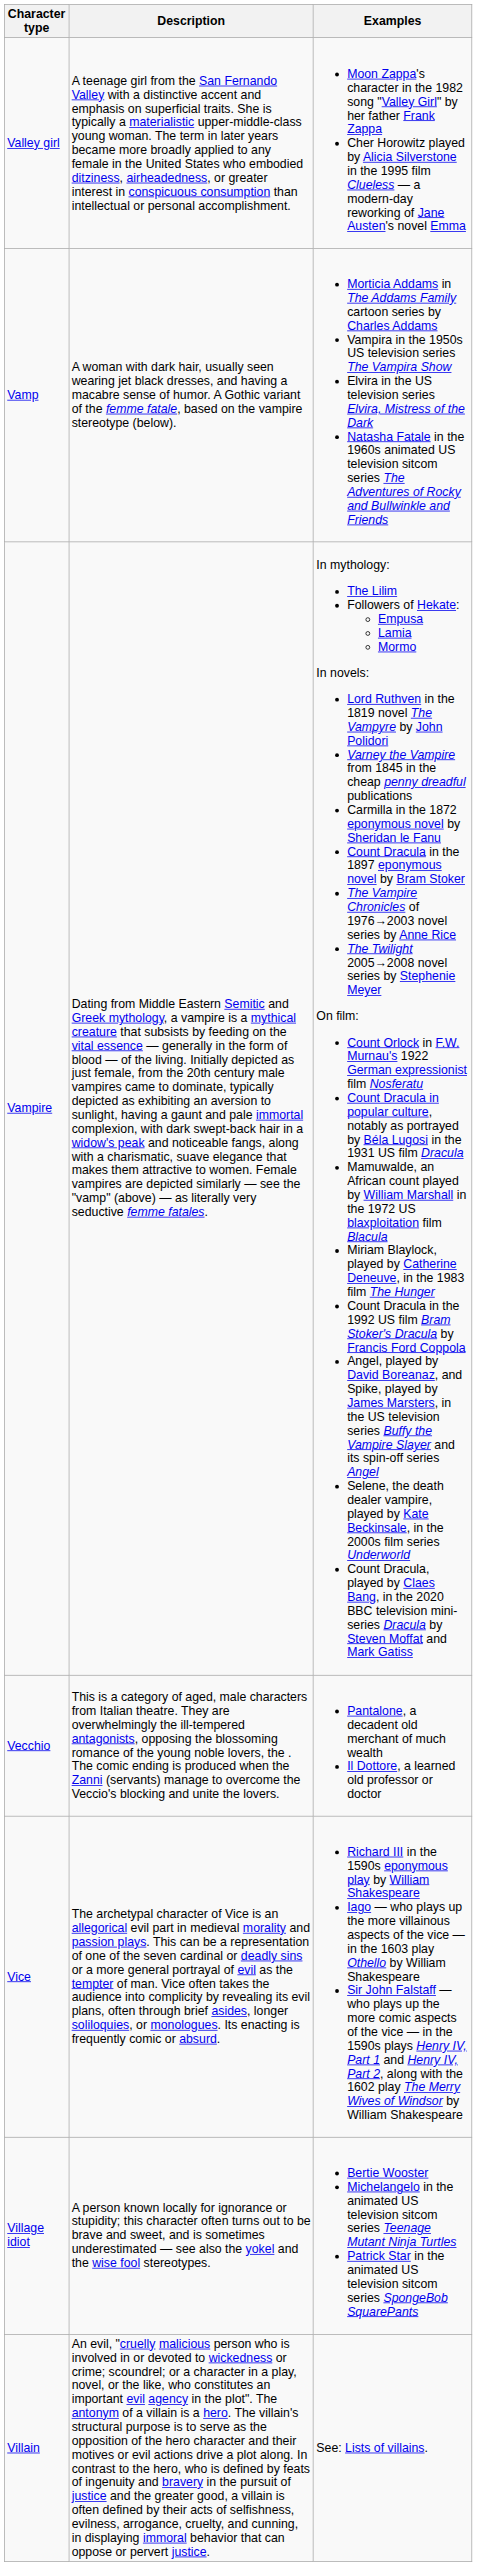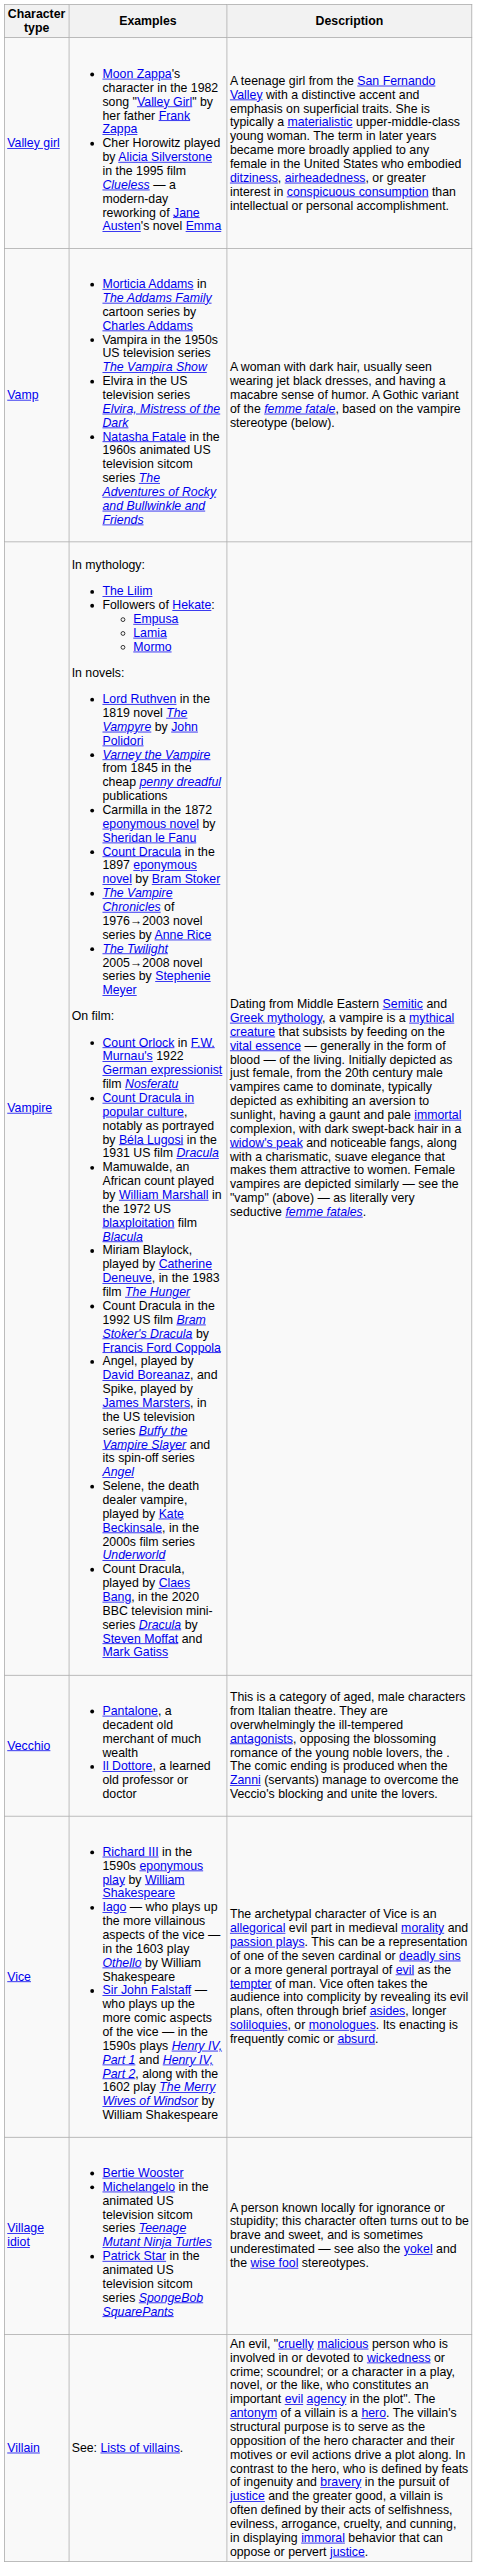 <table class="wikitable">
 <tr>
 <th>Character type</th>
+<th>Examples</th>
 <th>Description</th>
-<th>Examples</th>
 </tr>
 <tr>
 <td><a href='#'>Valley girl</a></td>
+<td><br><ul><li><a href='#'>Moon Zappa</a>'s character in the 1982 song "<a href='#'>Valley Girl</a>" by her father <a href='#'>Frank Zappa</a></li><li>Cher Horowitz played by <a href='#'>Alicia Silverstone</a> in the 1995 film <em><a href='#'>Clueless</a></em> — a modern-day reworking of <a href='#'>Jane Austen</a>'s novel <a href='#'>Emma</a></li></ul></td>
 <td>A teenage girl from the <a href='#'>San Fernando Valley</a> with a distinctive accent and emphasis on superficial traits. She is typically a <a href='#'>materialistic</a> upper-middle-class young woman. The term in later years became more broadly applied to any female in the United States who embodied <a href='#'>ditziness</a>, <a href='#'>airheadedness</a>, or greater interest in <a href='#'>conspicuous consumption</a> than intellectual or personal accomplishment.</td>
-<td><br><ul><li><a href='#'>Moon Zappa</a>'s character in the 1982 song "<a href='#'>Valley Girl</a>" by her father <a href='#'>Frank Zappa</a></li><li>Cher Horowitz played by <a href='#'>Alicia Silverstone</a> in the 1995 film <em><a href='#'>Clueless</a></em> — a modern-day reworking of <a href='#'>Jane Austen</a>'s novel <a href='#'>Emma</a></li></ul></td>
 </tr>
 <tr>
 <td><a href='#'>Vamp</a></td>
+<td><br><ul><li><a href='#'>Morticia Addams</a> in <em><a href='#'>The Addams Family</a></em> cartoon series by <a href='#'>Charles Addams</a></li><li>Vampira in the 1950s US television series <em><a href='#'>The Vampira Show</a></em></li><li>Elvira in the US television series <em><a href='#'>Elvira, Mistress of the Dark</a></em></li><li><a href='#'>Natasha Fatale</a> in the 1960s animated US television sitcom series <em><a href='#'>The Adventures of Rocky and Bullwinkle and Friends</a></em></li></ul></td>
 <td>A woman with dark hair, usually seen wearing jet black dresses, and having a macabre sense of humor. A Gothic variant of the <em><a href='#'>femme fatale</a></em>, based on the vampire stereotype (below).</td>
-<td><br><ul><li><a href='#'>Morticia Addams</a> in <em><a href='#'>The Addams Family</a></em> cartoon series by <a href='#'>Charles Addams</a></li><li>Vampira in the 1950s US television series <em><a href='#'>The Vampira Show</a></em></li><li>Elvira in the US television series <em><a href='#'>Elvira, Mistress of the Dark</a></em></li><li><a href='#'>Natasha Fatale</a> in the 1960s animated US television sitcom series <em><a href='#'>The Adventures of Rocky and Bullwinkle and Friends</a></em></li></ul></td>
 </tr>
 <tr>
 <td><a href='#'>Vampire</a></td>
+<td><br>In mythology:<ul><li><a href='#'>The Lilim</a></li><li>Followers of <a href='#'>Hekate</a>:<ul><li><a href='#'>Empusa</a></li><li><a href='#'>Lamia</a></li><li><a href='#'>Mormo</a></li></ul></li></ul>In novels:<ul><li><a href='#'>Lord Ruthven</a> in the 1819 novel <em><a href='#'>The Vampyre</a></em> by <a href='#'>John Polidori</a></li><li><em><a href='#'>Varney the Vampire</a></em> from 1845 in the cheap <em><a href='#'>penny dreadful</a></em> publications</li><li>Carmilla in the 1872 <a href='#'>eponymous novel</a> by <a href='#'>Sheridan le Fanu</a></li><li><a href='#'>Count Dracula</a> in the 1897 <a href='#'>eponymous novel</a> by <a href='#'>Bram Stoker</a></li><li><em><a href='#'>The Vampire Chronicles</a></em> of 1976→2003 novel series by <a href='#'>Anne Rice</a></li><li><a href='#'><em>The Twilight</em></a> 2005→2008 novel series by <a href='#'>Stephenie Meyer</a></li></ul>On film:<ul><li><a href='#'>Count Orlock</a> in <a href='#'>F.W. Murnau's</a> 1922 <a href='#'>German expressionist</a> film <em><a href='#'>Nosferatu</a></em></li><li><a href='#'>Count Dracula in popular culture</a>, notably as portrayed by <a href='#'>Béla Lugosi</a> in the 1931 US film <a href='#'><em>Dracula</em></a></li><li>Mamuwalde, an African count played by <a href='#'>William Marshall</a> in the 1972 US <a href='#'>blaxploitation</a> film <em><a href='#'>Blacula</a></em></li><li>Miriam Blaylock, played by <a href='#'>Catherine Deneuve</a>, in the 1983 film <a href='#'><em>The Hunger</em></a></li><li>Count Dracula in the 1992 US film <a href='#'><em>Bram Stoker's Dracula</em></a> by <a href='#'>Francis Ford Coppola</a></li><li>Angel, played by <a href='#'>David Boreanaz</a>, and Spike, played by <a href='#'>James Marsters</a>, in the US television series <em><a href='#'>Buffy the Vampire Slayer</a></em> and its spin-off series <a href='#'><em>Angel</em></a></li><li>Selene, the death dealer vampire, played by <a href='#'>Kate Beckinsale</a>, in the 2000s film series <a href='#'><em>Underworld</em></a></li><li>Count Dracula, played by <a href='#'>Claes Bang</a>, in the 2020 BBC television mini-series <a href='#'><em>Dracula</em></a> by <a href='#'>Steven Moffat</a> and <a href='#'>Mark Gatiss</a></li></ul></td>
 <td>Dating from Middle Eastern <a href='#'>Semitic</a> and <a href='#'>Greek mythology</a>, a vampire is a <a href='#'>mythical creature</a> that subsists by feeding on the <a href='#'>vital essence</a> — generally in the form of blood — of the living. Initially depicted as just female, from the 20th century male vampires came to dominate, typically depicted as exhibiting an aversion to sunlight, having a gaunt and pale <a href='#'>immortal</a> complexion, with dark swept-back hair in a <a href='#'>widow's peak</a> and noticeable fangs, along with a charismatic, suave elegance that makes them attractive to women. Female vampires are depicted similarly — see the "vamp" (above) — as literally very seductive <em><a href='#'>femme fatales</a></em>.</td>
-<td><br>In mythology:<ul><li><a href='#'>The Lilim</a></li><li>Followers of <a href='#'>Hekate</a>:<ul><li><a href='#'>Empusa</a></li><li><a href='#'>Lamia</a></li><li><a href='#'>Mormo</a></li></ul></li></ul>In novels:<ul><li><a href='#'>Lord Ruthven</a> in the 1819 novel <em><a href='#'>The Vampyre</a></em> by <a href='#'>John Polidori</a></li><li><em><a href='#'>Varney the Vampire</a></em> from 1845 in the cheap <em><a href='#'>penny dreadful</a></em> publications</li><li>Carmilla in the 1872 <a href='#'>eponymous novel</a> by <a href='#'>Sheridan le Fanu</a></li><li><a href='#'>Count Dracula</a> in the 1897 <a href='#'>eponymous novel</a> by <a href='#'>Bram Stoker</a></li><li><em><a href='#'>The Vampire Chronicles</a></em> of 1976→2003 novel series by <a href='#'>Anne Rice</a></li><li><a href='#'><em>The Twilight</em></a> 2005→2008 novel series by <a href='#'>Stephenie Meyer</a></li></ul>On film:<ul><li><a href='#'>Count Orlock</a> in <a href='#'>F.W. Murnau's</a> 1922 <a href='#'>German expressionist</a> film <em><a href='#'>Nosferatu</a></em></li><li><a href='#'>Count Dracula in popular culture</a>, notably as portrayed by <a href='#'>Béla Lugosi</a> in the 1931 US film <a href='#'><em>Dracula</em></a></li><li>Mamuwalde, an African count played by <a href='#'>William Marshall</a> in the 1972 US <a href='#'>blaxploitation</a> film <em><a href='#'>Blacula</a></em></li><li>Miriam Blaylock, played by <a href='#'>Catherine Deneuve</a>, in the 1983 film <a href='#'><em>The Hunger</em></a></li><li>Count Dracula in the 1992 US film <a href='#'><em>Bram Stoker's Dracula</em></a> by <a href='#'>Francis Ford Coppola</a></li><li>Angel, played by <a href='#'>David Boreanaz</a>, and Spike, played by <a href='#'>James Marsters</a>, in the US television series <em><a href='#'>Buffy the Vampire Slayer</a></em> and its spin-off series <a href='#'><em>Angel</em></a></li><li>Selene, the death dealer vampire, played by <a href='#'>Kate Beckinsale</a>, in the 2000s film series <a href='#'><em>Underworld</em></a></li><li>Count Dracula, played by <a href='#'>Claes Bang</a>, in the 2020 BBC television mini-series <a href='#'><em>Dracula</em></a> by <a href='#'>Steven Moffat</a> and <a href='#'>Mark Gatiss</a></li></ul></td>
 </tr>
 <tr>
 <td><a href='#'>Vecchio</a></td>
+<td><br><ul><li><a href='#'>Pantalone</a>, a decadent old merchant of much wealth</li><li><a href='#'>Il Dottore</a>, a learned old professor or doctor</li></ul></td>
 <td>This is a category of aged, male characters from Italian  theatre. They are overwhelmingly the ill-tempered <a href='#'>antagonists</a>, opposing the blossoming romance of the young noble lovers, the . The comic ending is produced when the <a href='#'>Zanni</a> (servants) manage to overcome the Veccio's blocking and unite the lovers.</td>
-<td><br><ul><li><a href='#'>Pantalone</a>, a decadent old merchant of much wealth</li><li><a href='#'>Il Dottore</a>, a learned old professor or doctor</li></ul></td>
 </tr>
 <tr>
 <td><a href='#'>Vice</a></td>
+<td><br><ul><li><a href='#'>Richard III</a> in the 1590s <a href='#'>eponymous play</a> by <a href='#'>William Shakespeare</a></li><li><a href='#'>Iago</a> — who plays up the more villainous aspects of the vice — in the 1603 play <em><a href='#'>Othello</a></em> by William Shakespeare</li><li><a href='#'>Sir John Falstaff</a> — who plays up the more comic aspects of the vice — in the 1590s plays <em><a href='#'>Henry IV, Part 1</a></em> and <em><a href='#'>Henry IV, Part 2</a></em>, along with the 1602 play <em><a href='#'>The Merry Wives of Windsor</a></em> by William Shakespeare</li></ul></td>
 <td>The archetypal character of Vice is an <a href='#'>allegorical</a> evil part in medieval <a href='#'>morality</a> and <a href='#'>passion plays</a>. This can be a representation of one of the seven cardinal or <a href='#'>deadly sins</a> or a more general portrayal of <a href='#'>evil</a> as the <a href='#'>tempter</a> of man. Vice often takes the audience into complicity by revealing its evil plans, often through brief <a href='#'>asides</a>, longer <a href='#'>soliloquies</a>, or <a href='#'>monologues</a>. Its enacting is frequently comic or <a href='#'>absurd</a>.</td>
-<td><br><ul><li><a href='#'>Richard III</a> in the 1590s <a href='#'>eponymous play</a> by <a href='#'>William Shakespeare</a></li><li><a href='#'>Iago</a> — who plays up the more villainous aspects of the vice — in the 1603 play <em><a href='#'>Othello</a></em> by William Shakespeare</li><li><a href='#'>Sir John Falstaff</a> — who plays up the more comic aspects of the vice — in the 1590s plays <em><a href='#'>Henry IV, Part 1</a></em> and <em><a href='#'>Henry IV, Part 2</a></em>, along with the 1602 play <em><a href='#'>The Merry Wives of Windsor</a></em> by William Shakespeare</li></ul></td>
 </tr>
 <tr>
 <td><a href='#'>Village idiot</a></td>
+<td><br><ul><li><a href='#'>Bertie Wooster</a></li><li><a href='#'>Michelangelo</a> in the animated US television sitcom series <em><a href='#'>Teenage Mutant Ninja Turtles</a></em></li><li><a href='#'>Patrick Star</a> in the animated US television sitcom series <em><a href='#'>SpongeBob SquarePants</a></em></li></ul></td>
 <td>A person known locally for ignorance or stupidity; this character often turns out to be brave and sweet, and is sometimes underestimated — see also the <a href='#'>yokel</a> and the <a href='#'>wise fool</a> stereotypes.</td>
-<td><br><ul><li><a href='#'>Bertie Wooster</a></li><li><a href='#'>Michelangelo</a> in the animated US television sitcom series <em><a href='#'>Teenage Mutant Ninja Turtles</a></em></li><li><a href='#'>Patrick Star</a> in the animated US television sitcom series <em><a href='#'>SpongeBob SquarePants</a></em></li></ul></td>
 </tr>
 <tr>
 <td><a href='#'>Villain</a></td>
+<td>See: <a href='#'>Lists of villains</a>.</td>
 <td>An evil, "<a href='#'>cruelly</a> <a href='#'>malicious</a> person who is involved in or devoted to <a href='#'>wickedness</a> or crime; scoundrel; or a character in a play, novel, or the like, who constitutes an important <a href='#'>evil</a> <a href='#'>agency</a> in the plot". The <a href='#'>antonym</a> of a villain is a <a href='#'>hero</a>. The villain's structural purpose is to serve as the opposition of the hero character and their motives or evil actions drive a plot along. In contrast to the hero, who is defined by feats of ingenuity and <a href='#'>bravery</a> in the pursuit of <a href='#'>justice</a> and the greater good, a villain is often defined by their acts of selfishness, evilness, arrogance, cruelty, and cunning, in displaying <a href='#'>immoral</a> behavior that can oppose or pervert <a href='#'>justice</a>.</td>
-<td>See: <a href='#'>Lists of villains</a>.</td>
 </tr>
 </table>
